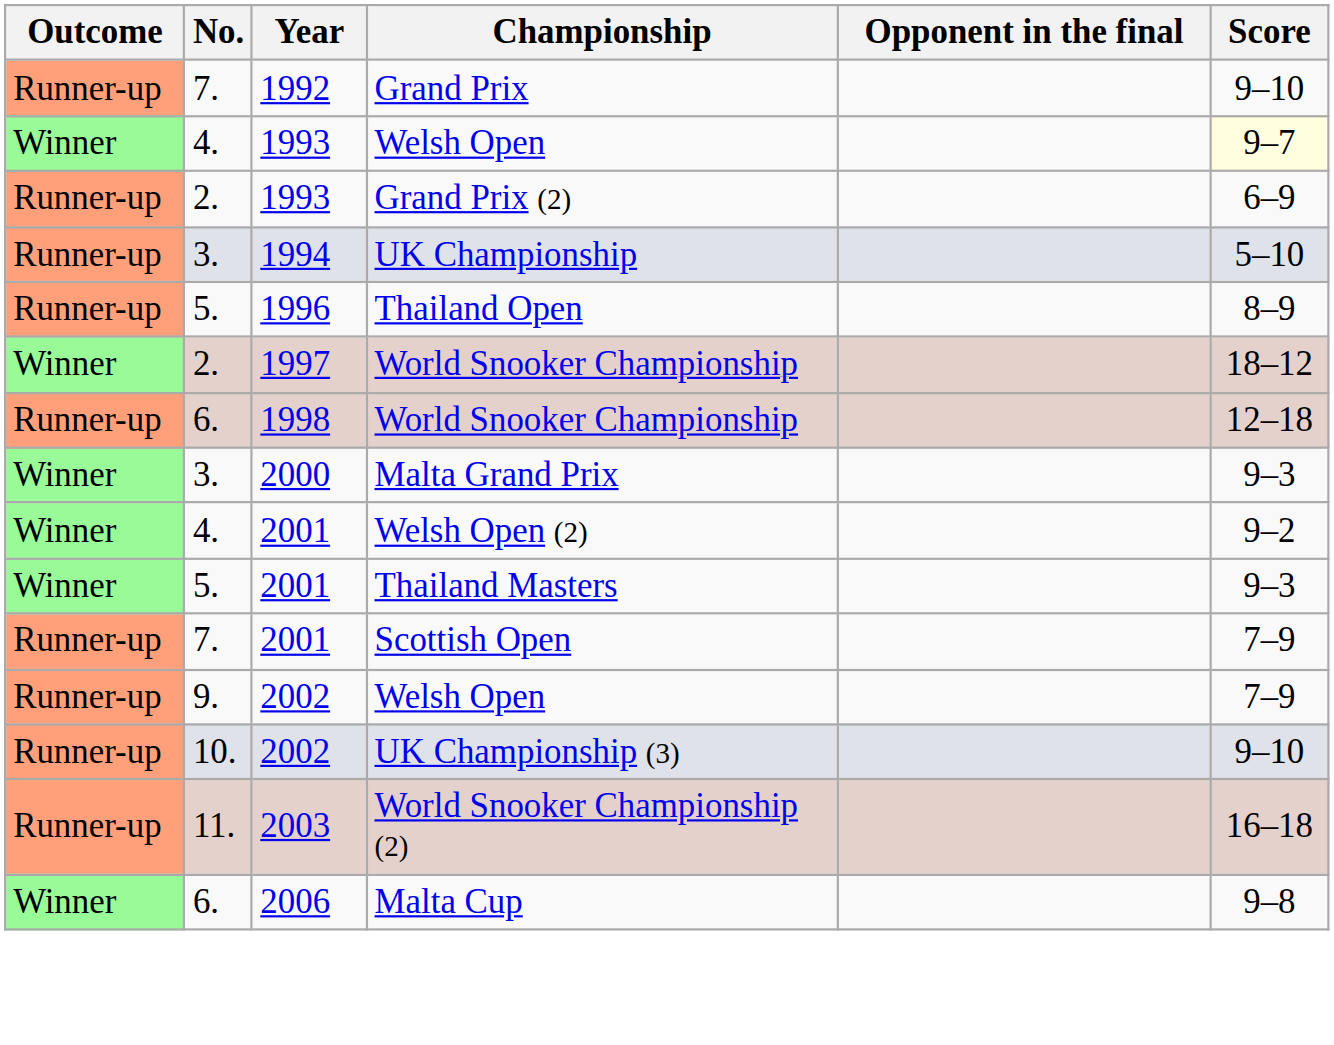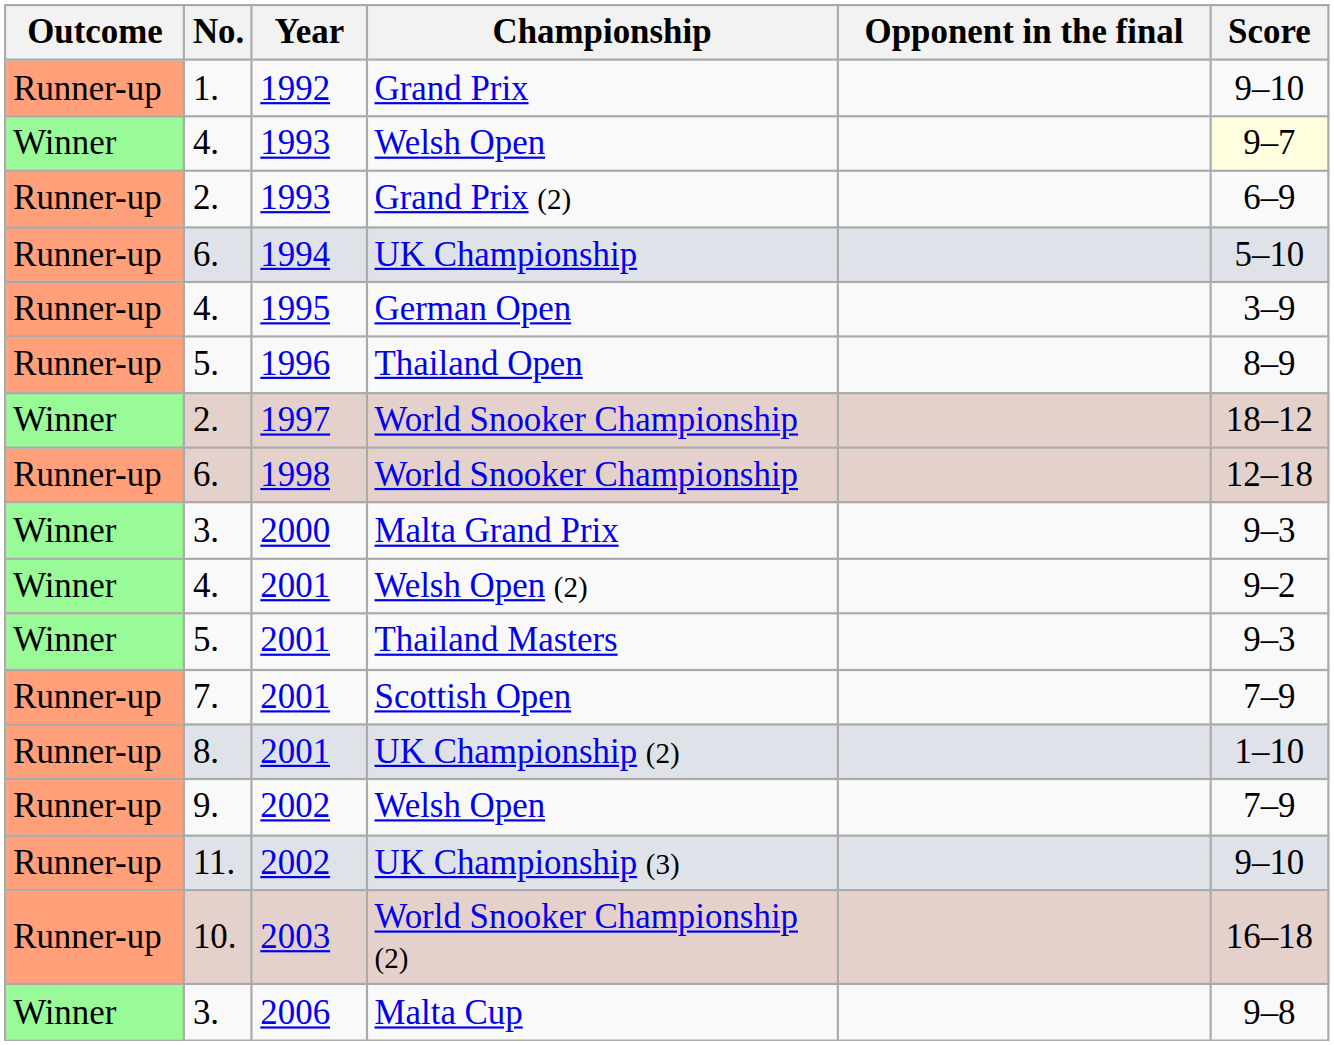 <table class="wikitable sortable">
 <tr>
 <th width="80">Outcome</th>
 <th width="20">No.</th>
 <th width="50">Year</th>
 <th style="width:250px;">Championship</th>
 <th style="width:200px;">Opponent in the final</th>
 <th style="width:50px;">Score</th>
 </tr>
 <tr>
 <td style="background:#ffa07a;">Runner-up</td>
-<td>7.</td>
+<td>1.</td>
 <td><a href='#'>1992</a></td>
 <td><a href='#'>Grand Prix</a></td>
 <td> </td>
 <td align="center">9–10</td>
 </tr>
 <tr>
 <td style="background:#98FB98">Winner</td>
 <td>4.</td>
 <td><a href='#'>1993</a></td>
 <td><a href='#'>Welsh Open</a></td>
 <td> </td>
 <td align="center" style="background: lightyellow;">9–7</td>
 </tr>
 <tr>
 <td style="background:#ffa07a;">Runner-up</td>
 <td>2.</td>
 <td><a href='#'>1993</a></td>
 <td><a href='#'>Grand Prix</a> <small>(2)</small></td>
 <td> </td>
 <td align="center">6–9</td>
 </tr>
 <tr bgcolor="dfe2e9">
 <td style="background:#ffa07a;">Runner-up</td>
-<td>3.</td>
+<td>6.</td>
 <td><a href='#'>1994</a></td>
 <td><a href='#'>UK Championship</a></td>
 <td> </td>
 <td align="center">5–10</td>
+</tr>
+<tr>
+<td style="background:#ffa07a;">Runner-up</td>
+<td>4.</td>
+<td><a href='#'>1995</a></td>
+<td><a href='#'>German Open</a></td>
+<td> </td>
+<td align="center">3–9</td>
 </tr>
 <tr>
 <td style="background:#ffa07a;">Runner-up</td>
 <td>5.</td>
 <td><a href='#'>1996</a></td>
 <td><a href='#'>Thailand Open</a></td>
 <td> </td>
 <td align="center">8–9</td>
 </tr>
 <tr bgcolor="#e5d1cb">
 <td style="background:#98FB98">Winner</td>
 <td>2.</td>
 <td><a href='#'>1997</a></td>
 <td><a href='#'>World Snooker Championship</a></td>
 <td> </td>
 <td align="center">18–12</td>
 </tr>
 <tr bgcolor="#e5d1cb">
 <td style="background:#ffa07a;">Runner-up</td>
 <td>6.</td>
 <td><a href='#'>1998</a></td>
 <td><a href='#'>World Snooker Championship</a></td>
 <td> </td>
 <td align="center">12–18</td>
 </tr>
 <tr>
 <td style="background:#98FB98">Winner</td>
 <td>3.</td>
 <td><a href='#'>2000</a></td>
 <td><a href='#'>Malta Grand Prix</a></td>
 <td> </td>
 <td align="center">9–3</td>
 </tr>
 <tr>
 <td style="background:#98FB98">Winner</td>
 <td>4.</td>
 <td><a href='#'>2001</a></td>
 <td><a href='#'>Welsh Open</a> <small>(2)</small></td>
 <td> </td>
 <td align="center">9–2</td>
 </tr>
 <tr>
 <td style="background:#98FB98">Winner</td>
 <td>5.</td>
 <td><a href='#'>2001</a></td>
 <td><a href='#'>Thailand Masters</a></td>
 <td> </td>
 <td align="center">9–3</td>
 </tr>
 <tr>
 <td style="background:#ffa07a;">Runner-up</td>
 <td>7.</td>
 <td><a href='#'>2001</a></td>
 <td><a href='#'>Scottish Open</a></td>
 <td> </td>
 <td align="center">7–9</td>
 </tr>
+<tr bgcolor="dfe2e9">
+<td style="background:#ffa07a;">Runner-up</td>
+<td>8.</td>
+<td><a href='#'>2001</a></td>
+<td><a href='#'>UK Championship</a> <small>(2)</small></td>
+<td> </td>
+<td align="center">1–10</td>
+</tr>
 <tr>
 <td style="background:#ffa07a;">Runner-up</td>
 <td>9.</td>
 <td><a href='#'>2002</a></td>
 <td><a href='#'>Welsh Open</a></td>
 <td> </td>
 <td align="center">7–9</td>
 </tr>
 <tr bgcolor="dfe2e9">
 <td style="background:#ffa07a;">Runner-up</td>
-<td>10.</td>
+<td>11.</td>
 <td><a href='#'>2002</a></td>
 <td><a href='#'>UK Championship</a> <small>(3)</small></td>
 <td> </td>
 <td align="center">9–10</td>
 </tr>
 <tr bgcolor="#e5d1cb">
 <td style="background:#ffa07a;">Runner-up</td>
-<td>11.</td>
+<td>10.</td>
 <td><a href='#'>2003</a></td>
 <td><a href='#'>World Snooker Championship</a> <small>(2)</small></td>
 <td> </td>
 <td align="center">16–18</td>
 </tr>
 <tr>
 <td style="background:#98FB98">Winner</td>
-<td>6.</td>
+<td>3.</td>
 <td><a href='#'>2006</a></td>
 <td><a href='#'>Malta Cup</a></td>
 <td> </td>
 <td align="center">9–8</td>
 </tr>
 </table>
